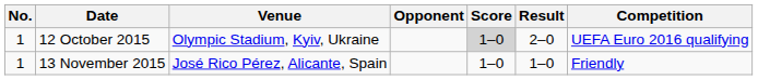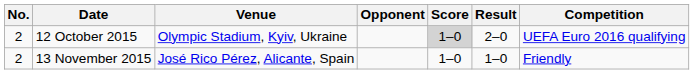 <table class="wikitable sortable">
 <tr>
 <th scope="col">No.</th>
 <th scope="col">Date</th>
 <th scope="col">Venue</th>
 <th scope="col">Opponent</th>
 <th scope="col">Score</th>
 <th scope="col">Result</th>
 <th scope="col">Competition</th>
 </tr>
 <tr>
-<td align="center">1</td>
+<td align="center">2</td>
 <td>12 October 2015</td>
 <td><a href='#'>Olympic Stadium</a>, <a href='#'>Kyiv</a>, Ukraine</td>
 <td></td>
 <td align="center" style="background: lightgrey;">1–0</td>
 <td align="center">2–0</td>
 <td><a href='#'>UEFA Euro 2016 qualifying</a></td>
 </tr>
 <tr>
-<td align="center">1</td>
+<td align="center">2</td>
 <td>13 November 2015</td>
 <td><a href='#'>José Rico Pérez</a>, <a href='#'>Alicante</a>, Spain</td>
 <td></td>
 <td align="center">1–0</td>
 <td align="center">1–0</td>
 <td><a href='#'>Friendly</a></td>
 </tr>
 </table>
